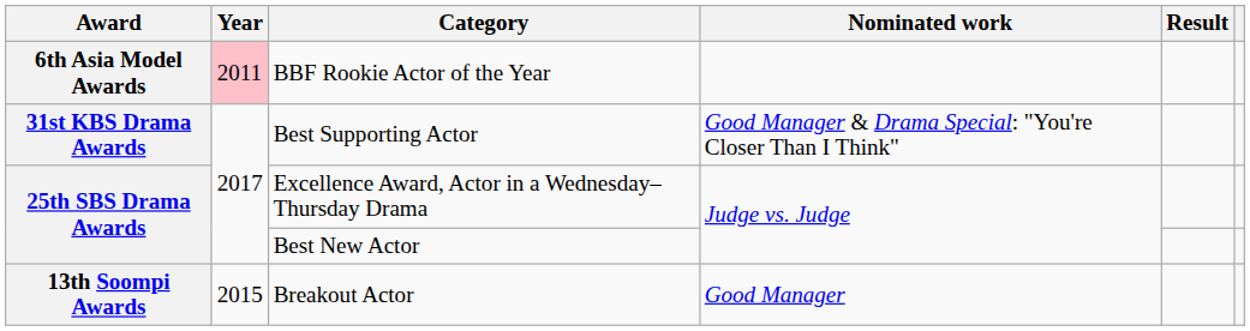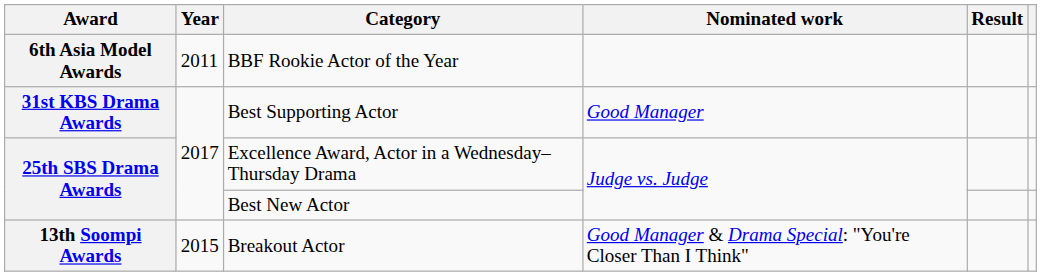 <table class="wikitable plainrowheaders sortable" style="text-align:left;">
 <tr>
 <th>Award</th>
 <th>Year</th>
 <th>Category</th>
 <th>Nominated work</th>
 <th>Result</th>
 <th class="unsortable"></th>
 </tr>
 <tr>
 <th scope="row">6th Asia Model Awards</th>
-<td style="background: pink;">2011</td>
+<td>2011</td>
 <td>BBF Rookie Actor of the Year</td>
 <td></td>
 <td></td>
 <td></td>
 </tr>
 <tr>
 <th scope="row"><a href='#'>31st KBS Drama Awards</a></th>
 <td rowspan="3">2017</td>
 <td>Best Supporting Actor</td>
-<td><em><a href='#'>Good Manager</a></em> & <em><a href='#'>Drama Special</a></em>: "You're Closer Than I Think"</td>
+<td><em><a href='#'>Good Manager</a></em></td>
 <td></td>
 <td></td>
 </tr>
 <tr>
 <th scope="row" rowspan="2"><a href='#'>25th SBS Drama Awards</a></th>
 <td>Excellence Award, Actor in a Wednesday–Thursday Drama</td>
 <td rowspan="2"><em><a href='#'>Judge vs. Judge</a></em></td>
 <td></td>
 <td></td>
 </tr>
 <tr>
 <td>Best New Actor</td>
 <td></td>
 <td></td>
 </tr>
 <tr>
 <th scope="row">13th <a href='#'>Soompi Awards</a></th>
 <td>2015</td>
 <td>Breakout Actor</td>
-<td><em><a href='#'>Good Manager</a></em></td>
+<td><em><a href='#'>Good Manager</a></em> & <em><a href='#'>Drama Special</a></em>: "You're Closer Than I Think"</td>
 <td></td>
 <td></td>
 </tr>
 </table>
